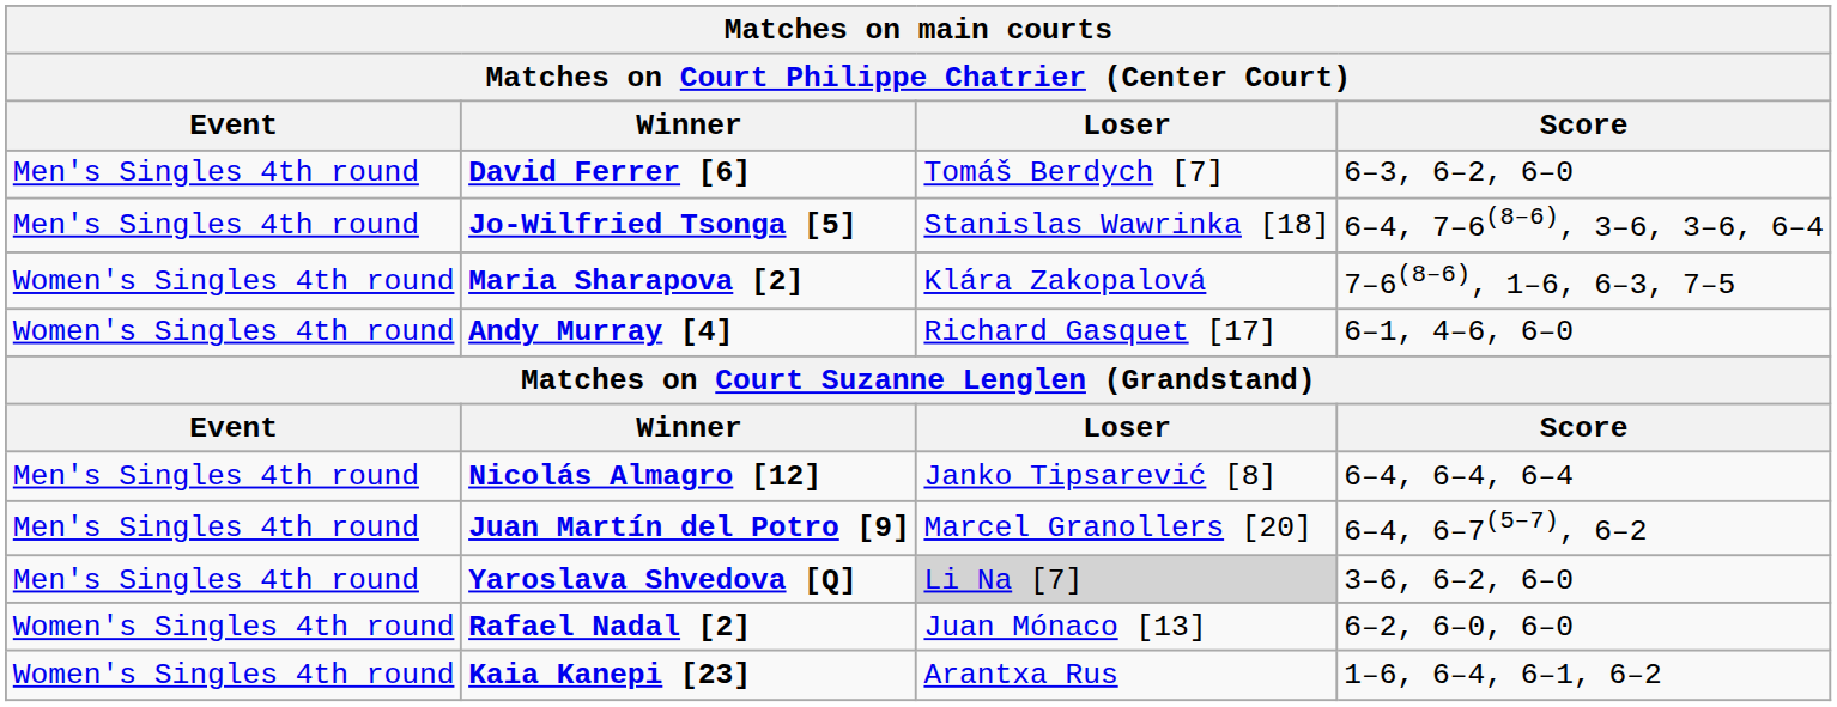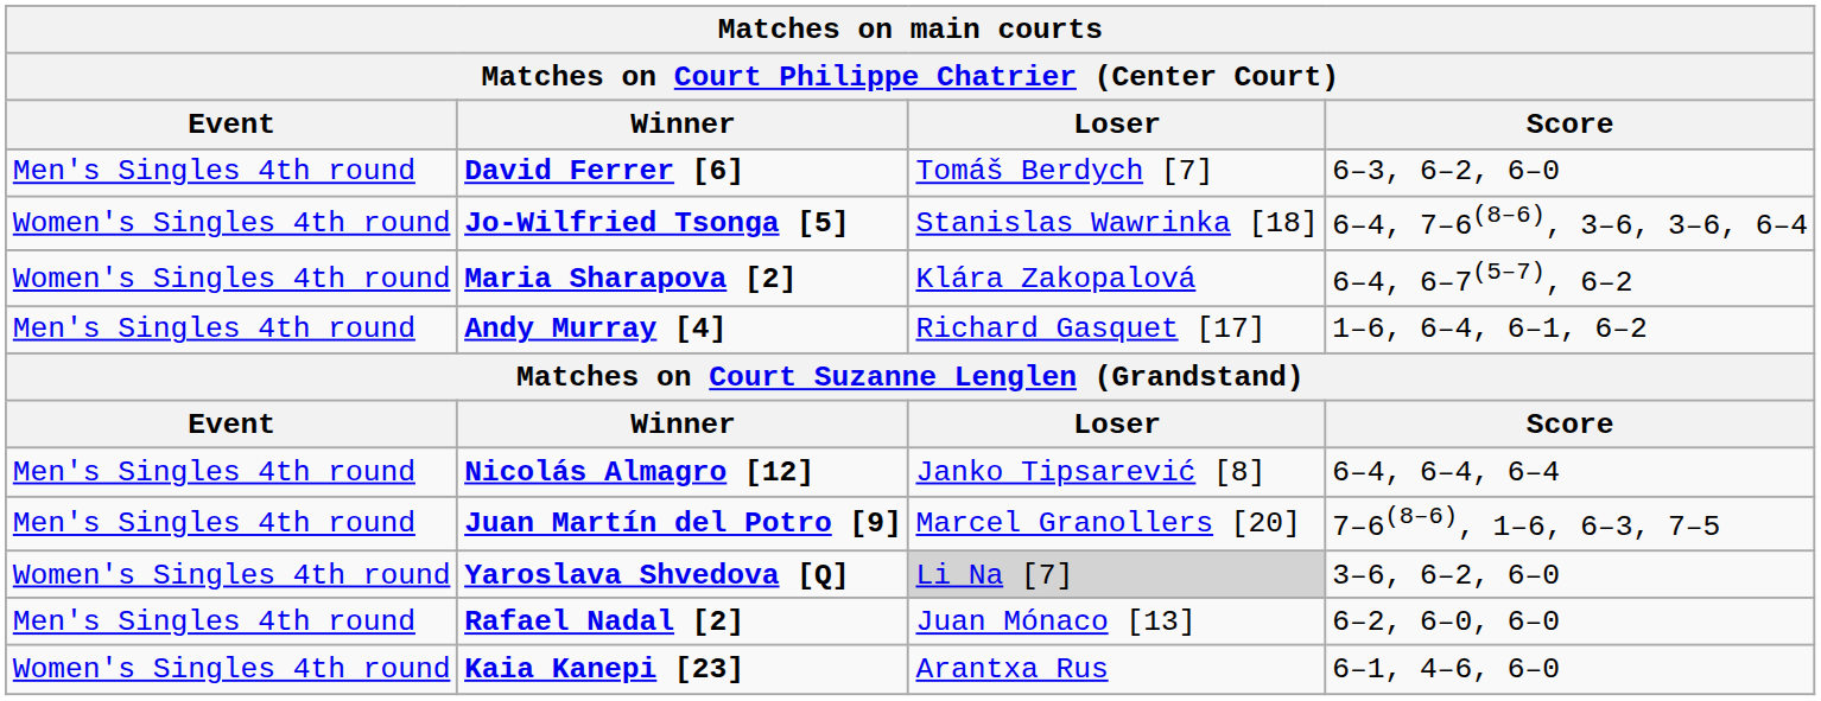 <table class="wikitable">
 <tr>
 <th colspan=5 style=white-space:nowrap>Matches on main courts</th>
 </tr>
 <tr>
 <th colspan=5>Matches on <a href='#'>Court Philippe Chatrier</a> (Center Court)</th>
 </tr>
 <tr>
 <th>Event</th>
 <th>Winner</th>
 <th>Loser</th>
 <th>Score</th>
 </tr>
 <tr>
 <td><a href='#'>Men's Singles 4th round</a></td>
 <td><strong> <a href='#'>David Ferrer</a> [6]</strong></td>
 <td> <a href='#'>Tomáš Berdych</a> [7]</td>
 <td>6–3, 6–2, 6–0</td>
 </tr>
 <tr>
-<td><a href='#'>Men's Singles 4th round</a></td>
+<td><a href='#'>Women's Singles 4th round</a></td>
 <td><strong> <a href='#'>Jo-Wilfried Tsonga</a> [5]</strong></td>
 <td> <a href='#'>Stanislas Wawrinka</a> [18]</td>
 <td>6–4, 7–6<sup>(8–6)</sup>, 3–6, 3–6, 6–4</td>
 </tr>
 <tr>
 <td><a href='#'>Women's Singles 4th round</a></td>
 <td><strong> <a href='#'>Maria Sharapova</a> [2]</strong></td>
 <td> <a href='#'>Klára Zakopalová</a></td>
-<td>7–6<sup>(8–6)</sup>, 1–6, 6–3, 7–5</td>
+<td>6–4, 6–7<sup>(5–7)</sup>, 6–2</td>
 </tr>
 <tr>
-<td><a href='#'>Women's Singles 4th round</a></td>
+<td><a href='#'>Men's Singles 4th round</a></td>
 <td><strong> <a href='#'>Andy Murray</a> [4]</strong></td>
 <td> <a href='#'>Richard Gasquet</a> [17]</td>
-<td>6–1, 4–6, 6–0</td>
+<td>1–6, 6–4, 6–1, 6–2</td>
 </tr>
 <tr>
 <th colspan=4>Matches on <a href='#'>Court Suzanne Lenglen</a> (Grandstand)</th>
 </tr>
 <tr>
 <th>Event</th>
 <th>Winner</th>
 <th>Loser</th>
 <th>Score</th>
 </tr>
 <tr>
 <td><a href='#'>Men's Singles 4th round</a></td>
 <td><strong> <a href='#'>Nicolás Almagro</a> [12]</strong></td>
 <td> <a href='#'>Janko Tipsarević</a> [8]</td>
 <td>6–4, 6–4, 6–4</td>
 </tr>
 <tr>
 <td><a href='#'>Men's Singles 4th round</a></td>
 <td> <strong><a href='#'>Juan Martín del Potro</a> [9]</strong></td>
 <td> <a href='#'>Marcel Granollers</a> [20]</td>
-<td>6–4, 6–7<sup>(5–7)</sup>, 6–2</td>
+<td>7–6<sup>(8–6)</sup>, 1–6, 6–3, 7–5</td>
 </tr>
 <tr>
-<td><a href='#'>Men's Singles 4th round</a></td>
+<td><a href='#'>Women's Singles 4th round</a></td>
 <td><strong> <a href='#'>Yaroslava Shvedova</a> [Q]</strong></td>
 <td style="background: lightgrey;"> <a href='#'>Li Na</a> [7]</td>
 <td>3–6, 6–2, 6–0</td>
 </tr>
 <tr>
-<td><a href='#'>Women's Singles 4th round</a></td>
+<td><a href='#'>Men's Singles 4th round</a></td>
 <td> <strong><a href='#'>Rafael Nadal</a> [2]</strong></td>
 <td> <a href='#'>Juan Mónaco</a> [13]</td>
 <td>6–2, 6–0, 6–0</td>
 </tr>
 <tr>
 <td><a href='#'>Women's Singles 4th round</a></td>
 <td><strong> <a href='#'>Kaia Kanepi</a> [23]</strong></td>
 <td> <a href='#'>Arantxa Rus</a></td>
-<td>1–6, 6–4, 6–1, 6–2</td>
+<td>6–1, 4–6, 6–0</td>
 </tr>
 </table>
